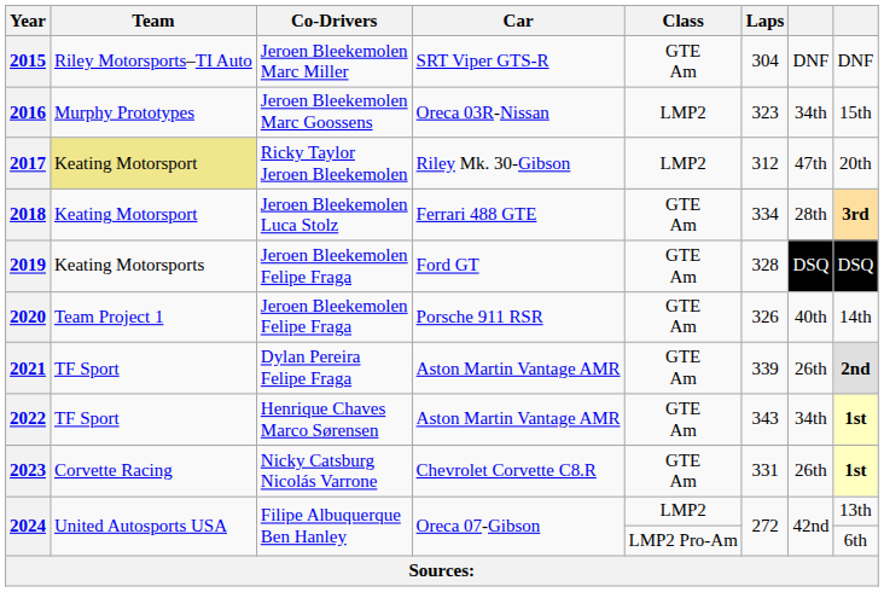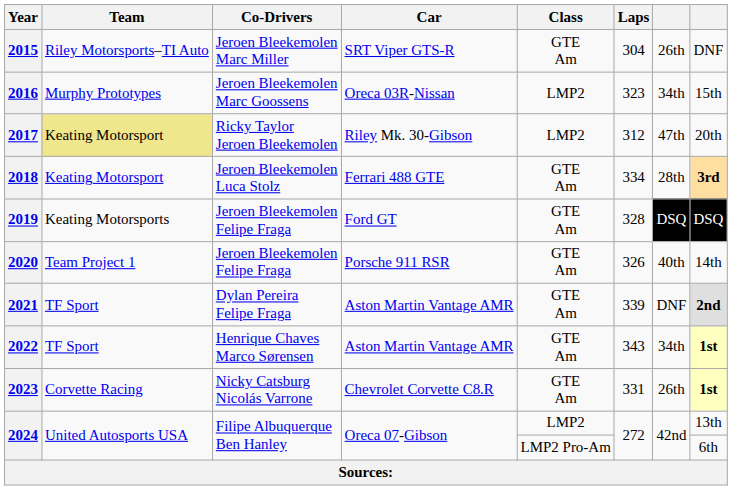 <table class="wikitable" style="text-align:center; font-size:90%">
 <tr>
 <th>Year</th>
 <th>Team</th>
 <th>Co-Drivers</th>
 <th>Car</th>
 <th>Class</th>
 <th>Laps</th>
 <th></th>
 <th></th>
 </tr>
 <tr>
 <th><a href='#'>2015</a></th>
 <td align="left"> <a href='#'>Riley Motorsports</a>–<a href='#'>TI Auto</a></td>
 <td align="left"> <a href='#'>Jeroen Bleekemolen</a><br> <a href='#'>Marc Miller</a></td>
 <td align="left"><a href='#'>SRT Viper GTS-R</a></td>
 <td>GTE<br>Am</td>
 <td>304</td>
-<td>DNF</td>
+<td>26th</td>
 <td>DNF</td>
 </tr>
 <tr>
 <th><a href='#'>2016</a></th>
 <td align="left"> <a href='#'>Murphy Prototypes</a></td>
 <td align="left"> <a href='#'>Jeroen Bleekemolen</a><br> <a href='#'>Marc Goossens</a></td>
 <td align="left"><a href='#'>Oreca 03R</a>-<a href='#'>Nissan</a></td>
 <td>LMP2</td>
 <td>323</td>
 <td>34th</td>
 <td>15th</td>
 </tr>
 <tr>
 <th><a href='#'>2017</a></th>
 <td align="left" style="background: khaki;"> Keating Motorsport</td>
 <td align="left"> <a href='#'>Ricky Taylor</a><br> <a href='#'>Jeroen Bleekemolen</a></td>
 <td align="left"><a href='#'>Riley</a> Mk. 30-<a href='#'>Gibson</a></td>
 <td>LMP2</td>
 <td>312</td>
 <td>47th</td>
 <td>20th</td>
 </tr>
 <tr>
 <th><a href='#'>2018</a></th>
 <td align="left"> <a href='#'>Keating Motorsport</a></td>
 <td align="left"> <a href='#'>Jeroen Bleekemolen</a><br> <a href='#'>Luca Stolz</a></td>
 <td align="left"><a href='#'>Ferrari 488 GTE</a></td>
 <td>GTE<br>Am</td>
 <td>334</td>
 <td>28th</td>
 <td style="background:#FFDF9F;"><strong>3rd</strong></td>
 </tr>
 <tr>
 <th><a href='#'>2019</a></th>
 <td align="left"> Keating Motorsports</td>
 <td align="left"> <a href='#'>Jeroen Bleekemolen</a><br> <a href='#'>Felipe Fraga</a></td>
 <td align="left"><a href='#'>Ford GT</a></td>
 <td>GTE<br>Am</td>
 <td>328</td>
 <td style="background:#000000; color:white">DSQ</td>
 <td style="background:#000000; color:white">DSQ</td>
 </tr>
 <tr>
 <th><a href='#'>2020</a></th>
 <td align="left"> <a href='#'>Team Project 1</a></td>
 <td align="left"> <a href='#'>Jeroen Bleekemolen</a><br> <a href='#'>Felipe Fraga</a></td>
 <td align="left"><a href='#'>Porsche 911 RSR</a></td>
 <td>GTE<br>Am</td>
 <td>326</td>
 <td>40th</td>
 <td>14th</td>
 </tr>
 <tr>
 <th><a href='#'>2021</a></th>
 <td align="left"> <a href='#'>TF Sport</a></td>
 <td align="left"> <a href='#'>Dylan Pereira</a><br> <a href='#'>Felipe Fraga</a></td>
 <td align="left"><a href='#'>Aston Martin Vantage AMR</a></td>
 <td>GTE<br>Am</td>
 <td>339</td>
-<td>26th</td>
+<td>DNF</td>
 <td style="background:#DFDFDF;"><strong>2nd</strong></td>
 </tr>
 <tr>
 <th><a href='#'>2022</a></th>
 <td align="left"> <a href='#'>TF Sport</a></td>
 <td align="left"> <a href='#'>Henrique Chaves</a><br> <a href='#'>Marco Sørensen</a></td>
 <td align="left"><a href='#'>Aston Martin Vantage AMR</a></td>
 <td>GTE<br>Am</td>
 <td>343</td>
 <td>34th</td>
 <td style="background:#FFFFBF;"><strong>1st</strong></td>
 </tr>
 <tr>
 <th><a href='#'>2023</a></th>
 <td align="left"> <a href='#'>Corvette Racing</a></td>
 <td align="left"> <a href='#'>Nicky Catsburg</a><br> <a href='#'>Nicolás Varrone</a></td>
 <td align="left"><a href='#'>Chevrolet Corvette C8.R</a></td>
 <td>GTE<br>Am</td>
 <td>331</td>
 <td>26th</td>
 <td style="background:#FFFFBF;"><strong>1st</strong></td>
 </tr>
 <tr>
 <th rowspan="2"><a href='#'>2024</a></th>
 <td rowspan="2" align="left"> <a href='#'>United Autosports USA</a></td>
 <td rowspan="2" align="left"> <a href='#'>Filipe Albuquerque</a><br> <a href='#'>Ben Hanley</a></td>
 <td rowspan="2" align="left"><a href='#'>Oreca 07</a>-<a href='#'>Gibson</a></td>
 <td>LMP2</td>
 <td rowspan="2">272</td>
 <td rowspan="2">42nd</td>
 <td>13th</td>
 </tr>
 <tr>
 <td>LMP2 Pro-Am</td>
 <td>6th</td>
 </tr>
 <tr>
 <th colspan="8">Sources:</th>
 </tr>
 </table>
